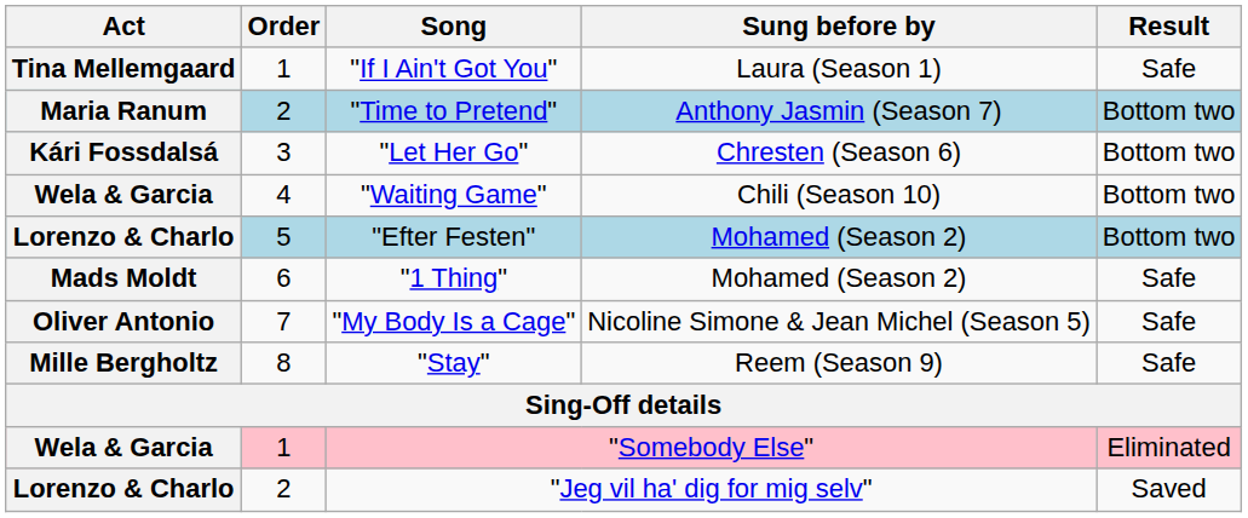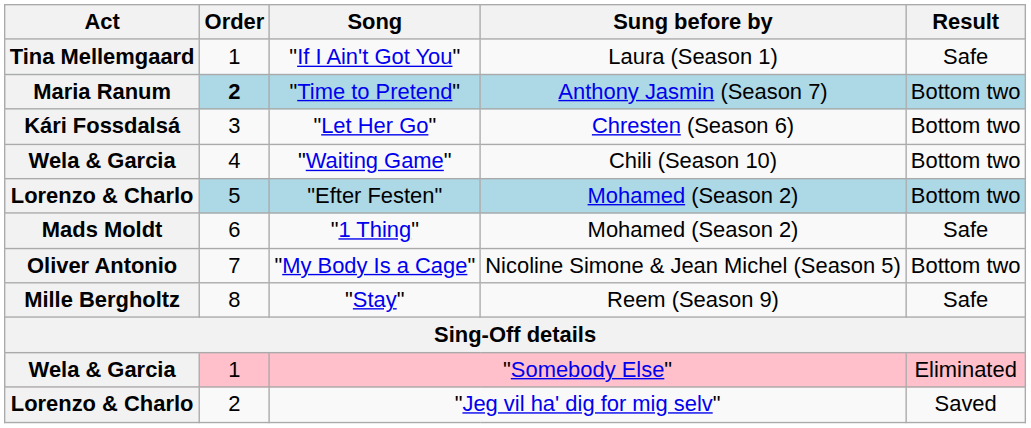 <table class="wikitable plainrowheaders" style="text-align:center;">
 <tr>
 <th scope="col">Act</th>
 <th scope="col">Order</th>
 <th scope="col">Song</th>
 <th scope="col">Sung before by</th>
 <th scope="col">Result</th>
 </tr>
 <tr>
 <th scope=row>Tina Mellemgaard</th>
 <td>1</td>
 <td>"<a href='#'>If I Ain't Got You</a>"</td>
 <td>Laura (Season 1)</td>
 <td>Safe</td>
 </tr>
 <tr style="background:lightblue">
 <th scope=row>Maria Ranum</th>
-<td>2</td>
+<td><strong>2</strong></td>
 <td>"<a href='#'>Time to Pretend</a>"</td>
 <td><a href='#'>Anthony Jasmin</a> (Season 7)</td>
 <td>Bottom two</td>
 </tr>
 <tr>
 <th scope=row>Kári Fossdalsá</th>
 <td>3</td>
 <td>"<a href='#'>Let Her Go</a>"</td>
 <td><a href='#'>Chresten</a> (Season 6)</td>
 <td>Bottom two</td>
 </tr>
 <tr>
 <th scope=row>Wela & Garcia</th>
 <td>4</td>
 <td>"<a href='#'>Waiting Game</a>"</td>
 <td>Chili (Season 10)</td>
 <td>Bottom two</td>
 </tr>
 <tr style="background:lightblue">
 <th scope=row>Lorenzo & Charlo</th>
 <td>5</td>
 <td>"Efter Festen"</td>
 <td><a href='#'>Mohamed</a> (Season 2)</td>
 <td>Bottom two</td>
 </tr>
 <tr>
 <th scope=row>Mads Moldt</th>
 <td>6</td>
 <td>"<a href='#'>1 Thing</a>"</td>
 <td>Mohamed (Season 2)</td>
 <td>Safe</td>
 </tr>
 <tr>
 <th scope=row>Oliver Antonio</th>
 <td>7</td>
 <td>"<a href='#'>My Body Is a Cage</a>"</td>
 <td>Nicoline Simone & Jean Michel (Season 5)</td>
-<td>Safe</td>
+<td>Bottom two</td>
 </tr>
 <tr>
 <th scope=row>Mille Bergholtz</th>
 <td>8</td>
 <td>"<a href='#'>Stay</a>"</td>
 <td>Reem (Season 9)</td>
 <td>Safe</td>
 </tr>
 <tr>
 <th colspan="5">Sing-Off details</th>
 </tr>
 <tr style="background:pink">
 <th scope="row">Wela & Garcia</th>
 <td>1</td>
 <td colspan="2">"<a href='#'>Somebody Else</a>"</td>
 <td colspan="2">Eliminated</td>
 </tr>
 <tr>
 <th scope="row">Lorenzo & Charlo</th>
 <td>2</td>
 <td colspan="2">"<a href='#'>Jeg vil ha' dig for mig selv</a>"</td>
 <td colspan="2">Saved</td>
 </tr>
 </table>
